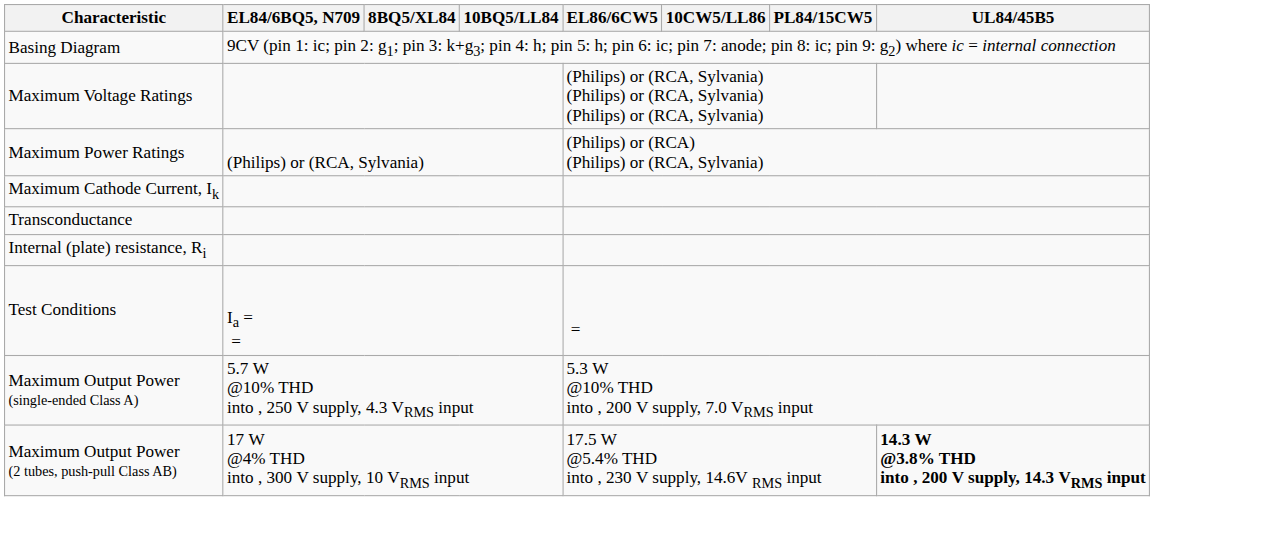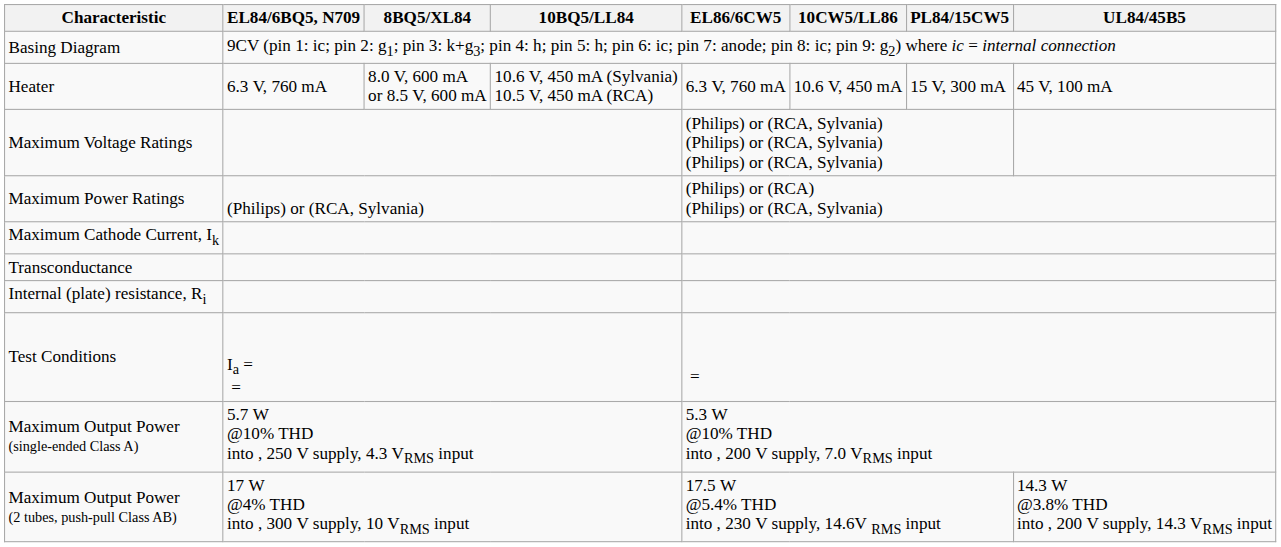 <table class="wikitable">
 <tr>
 <th>Characteristic</th>
 <th>EL84/6BQ5, N709</th>
 <th>8BQ5/XL84</th>
 <th>10BQ5/LL84</th>
 <th>EL86/6CW5</th>
 <th>10CW5/LL86</th>
 <th>PL84/15CW5</th>
 <th>UL84/45B5</th>
 </tr>
 <tr>
 <td>Basing Diagram</td>
 <td colspan="7">9CV (pin 1: ic; pin 2: g<sub>1</sub>; pin 3: k+g<sub>3</sub>; pin 4: h; pin 5: h; pin 6: ic; pin 7: anode; pin 8: ic; pin 9: g<sub>2</sub>) where <em>ic</em> = <em>internal connection</em></td>
+</tr>
+<tr>
+<td>Heater</td>
+<td>6.3 V, 760 mA</td>
+<td>8.0 V, 600 mA<br> or 8.5 V, 600 mA</td>
+<td>10.6 V, 450 mA (Sylvania)<br>10.5 V, 450 mA (RCA)</td>
+<td>6.3 V, 760 mA</td>
+<td>10.6 V, 450 mA</td>
+<td>15 V, 300 mA</td>
+<td>45 V, 100 mA</td>
 </tr>
 <tr>
 <td>Maximum Voltage Ratings</td>
 <td colspan="3">  <br> </td>
 <td colspan="3"> (Philips) or  (RCA, Sylvania)<br>   (Philips) or  (RCA, Sylvania)<br>   (Philips) or  (RCA, Sylvania)</td>
 <td> <br>   <br> </td>
 </tr>
 <tr>
 <td>Maximum Power Ratings</td>
 <td colspan="3"> <br>  (Philips) or  (RCA, Sylvania)</td>
 <td colspan="4"> (Philips) or  (RCA) <br> (Philips) or  (RCA, Sylvania)</td>
 </tr>
 <tr>
 <td>Maximum Cathode Current, I<sub>k</sub></td>
 <td colspan="3"></td>
 <td colspan="4"></td>
 </tr>
 <tr>
 <td>Transconductance</td>
 <td colspan="3"></td>
 <td colspan="4"></td>
 </tr>
 <tr>
 <td>Internal (plate) resistance, R<sub>i</sub></td>
 <td colspan="3"></td>
 <td colspan="4"></td>
 </tr>
 <tr>
 <td>Test Conditions</td>
 <td colspan="3"> <br>  <br> I<sub>a</sub> =  <br>  = </td>
 <td colspan="4"> <br>  <br>  =  <br> </td>
 </tr>
 <tr>
 <td>Maximum Output Power <br> <small>(single-ended Class A)</small></td>
 <td colspan="3">5.7 W <br>@10% THD<br>into , 250 V supply, 4.3 V<sub>RMS</sub> input</td>
 <td colspan="4">5.3 W <br>@10% THD <br>into , 200 V supply,  7.0 V<sub>RMS</sub> input</td>
 </tr>
 <tr>
 <td>Maximum Output Power <br> <small>(2 tubes, push-pull Class AB)</small></td>
 <td colspan="3">17 W <br>@4% THD<br>into , 300 V supply, 10 V<sub>RMS</sub> input</td>
 <td colspan="3">17.5 W <br>@5.4% THD <br>into , 230 V supply, 14.6V <sub>RMS</sub> input</td>
-<td><strong>14.3 W <br>@3.8% THD <br>into  , 200 V supply, 14.3 V<sub>RMS</sub> input</strong></td>
+<td>14.3 W <br>@3.8% THD <br>into  , 200 V supply, 14.3 V<sub>RMS</sub> input</td>
 </tr>
 </table>
